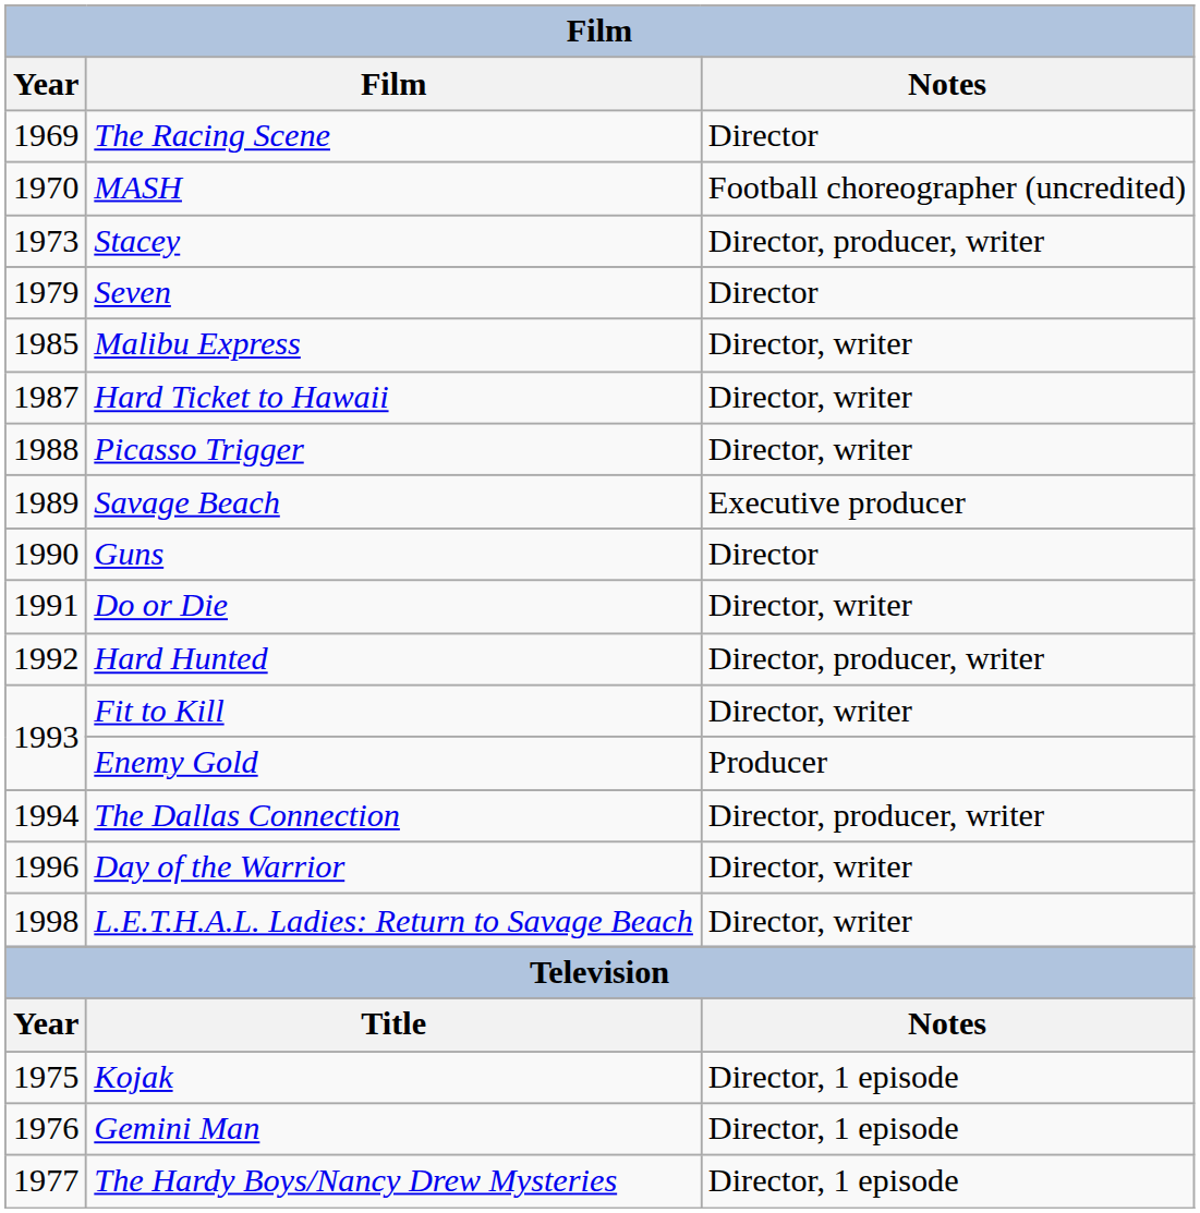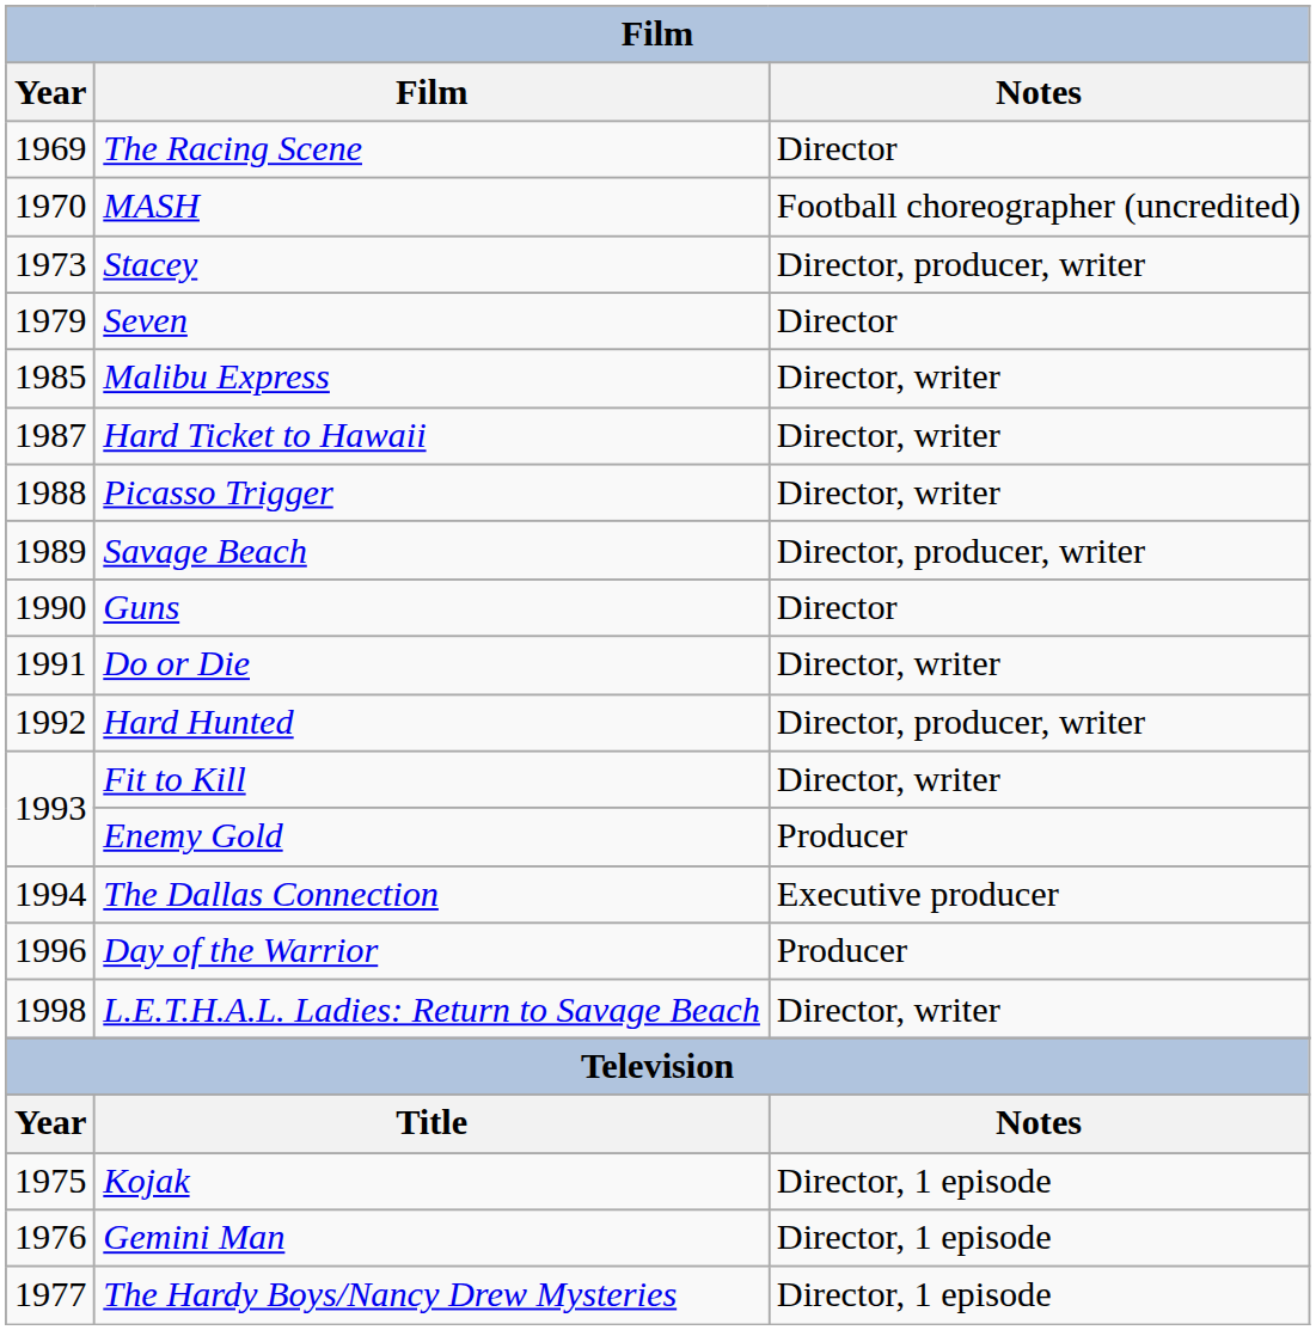 <table class="wikitable">
 <tr>
 <th colspan="4" style="background: LightSteelBlue;">Film</th>
 </tr>
 <tr>
 <th>Year</th>
 <th>Film</th>
 <th>Notes</th>
 </tr>
 <tr>
 <td>1969</td>
 <td><em><a href='#'>The Racing Scene</a></em></td>
 <td>Director</td>
 </tr>
 <tr>
 <td>1970</td>
 <td><em><a href='#'>MASH</a></em></td>
 <td>Football choreographer (uncredited)</td>
 </tr>
 <tr>
 <td>1973</td>
 <td><em><a href='#'>Stacey</a></em></td>
 <td>Director, producer, writer</td>
 </tr>
 <tr>
 <td>1979</td>
 <td><em><a href='#'>Seven</a></em></td>
 <td>Director</td>
 </tr>
 <tr>
 <td>1985</td>
 <td><em><a href='#'>Malibu Express</a></em></td>
 <td>Director, writer</td>
 </tr>
 <tr>
 <td>1987</td>
 <td><em><a href='#'>Hard Ticket to Hawaii</a></em></td>
 <td>Director, writer</td>
 </tr>
 <tr>
 <td>1988</td>
 <td><em><a href='#'>Picasso Trigger</a></em></td>
 <td>Director, writer</td>
 </tr>
 <tr>
 <td>1989</td>
 <td><em><a href='#'>Savage Beach</a></em></td>
-<td>Executive producer</td>
+<td>Director, producer, writer</td>
 </tr>
 <tr>
 <td>1990</td>
 <td><em><a href='#'>Guns</a></em></td>
 <td>Director</td>
 </tr>
 <tr>
 <td>1991</td>
 <td><em><a href='#'>Do or Die</a></em></td>
 <td>Director, writer</td>
 </tr>
 <tr>
 <td>1992</td>
 <td><em><a href='#'>Hard Hunted</a></em></td>
 <td>Director, producer, writer</td>
 </tr>
 <tr>
 <td rowspan=2>1993</td>
 <td><em><a href='#'>Fit to Kill</a></em></td>
 <td>Director, writer</td>
 </tr>
 <tr>
 <td><em><a href='#'>Enemy Gold</a></em></td>
 <td>Producer</td>
 </tr>
 <tr>
 <td>1994</td>
 <td><em><a href='#'>The Dallas Connection</a></em></td>
-<td>Director, producer, writer</td>
+<td>Executive producer</td>
 </tr>
 <tr>
 <td>1996</td>
 <td><em><a href='#'>Day of the Warrior</a></em></td>
-<td>Director, writer</td>
+<td>Producer</td>
 </tr>
 <tr>
 <td>1998</td>
 <td><em><a href='#'>L.E.T.H.A.L. Ladies: Return to Savage Beach</a></em></td>
 <td>Director, writer</td>
 </tr>
 <tr>
 </tr>
 <tr>
 <th colspan="4" style="background: LightSteelBlue;">Television</th>
 </tr>
 <tr>
 <th>Year</th>
 <th>Title</th>
 <th>Notes</th>
 </tr>
 <tr>
 <td>1975</td>
 <td><em><a href='#'>Kojak</a></em></td>
 <td>Director, 1 episode</td>
 </tr>
 <tr>
 <td>1976</td>
 <td><em><a href='#'>Gemini Man</a></em></td>
 <td>Director, 1 episode</td>
 </tr>
 <tr>
 <td>1977</td>
 <td><em><a href='#'>The Hardy Boys/Nancy Drew Mysteries</a></em></td>
 <td>Director, 1 episode</td>
 </tr>
 <tr>
 </tr>
 </table>
